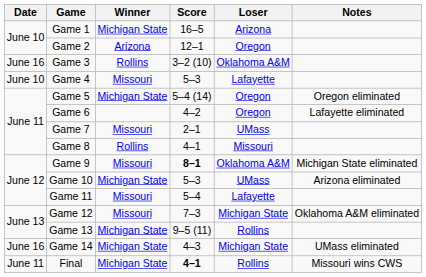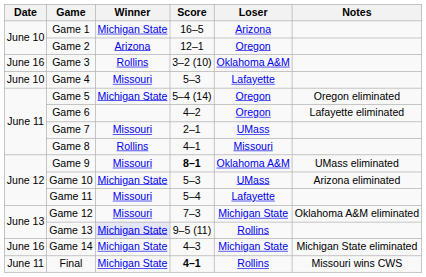 <table class="wikitable">
 <tr>
 <th>Date</th>
 <th>Game</th>
 <th>Winner</th>
 <th>Score</th>
 <th>Loser</th>
 <th>Notes</th>
 </tr>
 <tr align=center>
 <td rowspan=2>June 10</td>
 <td>Game 1</td>
 <td><a href='#'>Michigan State</a></td>
 <td>16–5</td>
 <td><a href='#'>Arizona</a></td>
 <td></td>
 </tr>
 <tr align=center>
 <td>Game 2</td>
 <td><a href='#'>Arizona</a></td>
 <td>12–1</td>
 <td><a href='#'>Oregon</a></td>
 <td></td>
 </tr>
 <tr align=center>
 <td>June 16</td>
 <td>Game 3</td>
 <td><a href='#'>Rollins</a></td>
 <td>3–2 (10)</td>
 <td><a href='#'>Oklahoma A&M</a></td>
 <td></td>
 </tr>
 <tr align=center>
 <td>June 10</td>
 <td>Game 4</td>
 <td><a href='#'>Missouri</a></td>
 <td>5–3</td>
 <td><a href='#'>Lafayette</a></td>
 <td></td>
 </tr>
 <tr align=center>
 <td rowspan=4>June 11</td>
 <td>Game 5</td>
 <td><a href='#'>Michigan State</a></td>
 <td>5–4 (14)</td>
 <td><a href='#'>Oregon</a></td>
 <td>Oregon eliminated</td>
 </tr>
 <tr align=center>
 <td>Game 6</td>
 <td></td>
 <td>4–2</td>
 <td><a href='#'>Oregon</a></td>
 <td>Lafayette eliminated</td>
 </tr>
 <tr align=center>
 <td>Game 7</td>
 <td><a href='#'>Missouri</a></td>
 <td>2–1</td>
 <td><a href='#'>UMass</a></td>
 <td></td>
 </tr>
 <tr align=center>
 <td>Game 8</td>
 <td><a href='#'>Rollins</a></td>
 <td>4–1</td>
 <td><a href='#'>Missouri</a></td>
 <td></td>
 </tr>
 <tr align=center>
 <td rowspan=3>June 12</td>
 <td>Game 9</td>
 <td><a href='#'>Missouri</a></td>
 <td><strong>8–1</strong></td>
 <td><a href='#'>Oklahoma A&M</a></td>
-<td>Michigan State eliminated</td>
+<td>UMass eliminated</td>
 </tr>
 <tr align=center>
 <td>Game 10</td>
 <td><a href='#'>Michigan State</a></td>
 <td>5–3</td>
 <td><a href='#'>UMass</a></td>
 <td>Arizona eliminated</td>
 </tr>
 <tr align=center>
 <td>Game 11</td>
 <td><a href='#'>Missouri</a></td>
 <td>5–4</td>
 <td><a href='#'>Lafayette</a></td>
 <td></td>
 </tr>
 <tr align=center>
 <td rowspan=2>June 13</td>
 <td>Game 12</td>
 <td><a href='#'>Missouri</a></td>
 <td>7–3</td>
 <td><a href='#'>Michigan State</a></td>
 <td>Oklahoma A&M eliminated</td>
 </tr>
 <tr align=center>
 <td>Game 13</td>
-<td><a href='#'>Michigan State</a></td>
+<td style="background: lavender;"><a href='#'>Michigan State</a></td>
 <td>9–5 (11)</td>
 <td><a href='#'>Rollins</a></td>
 <td></td>
 </tr>
 <tr align=center>
 <td>June 16</td>
 <td>Game 14</td>
 <td><a href='#'>Michigan State</a></td>
 <td>4–3</td>
 <td><a href='#'>Michigan State</a></td>
-<td>UMass eliminated</td>
+<td>Michigan State eliminated</td>
 </tr>
 <tr align=center>
 <td>June 11</td>
 <td>Final</td>
 <td><a href='#'>Michigan State</a></td>
 <td><strong>4–1</strong></td>
 <td><a href='#'>Rollins</a></td>
 <td>Missouri wins CWS</td>
 </tr>
 </table>
